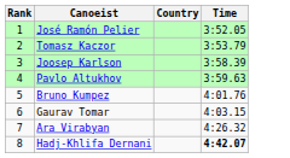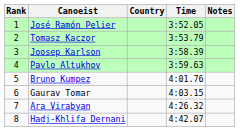 <table class="wikitable" style="text-align:center">
 <tr>
 <th>Rank</th>
 <th>Canoeist</th>
 <th>Country</th>
 <th>Time</th>
+<th>Notes</th>
 </tr>
 <tr bgcolor=bbffbb>
 <td>1</td>
 <td align="left"><a href='#'>José Ramón Pelier</a></td>
 <td align="left"></td>
 <td>3:52.05</td>
+<td></td>
 </tr>
 <tr bgcolor=bbffbb>
 <td>2</td>
 <td align="left"><a href='#'>Tomasz Kaczor</a></td>
 <td align="left"></td>
 <td>3:53.79</td>
+<td></td>
 </tr>
 <tr bgcolor=bbffbb>
 <td>3</td>
 <td align="left"><a href='#'>Joosep Karlson</a></td>
 <td align="left"></td>
 <td>3:58.39</td>
+<td></td>
 </tr>
 <tr bgcolor=bbffbb>
 <td>4</td>
 <td align="left"><a href='#'>Pavlo Altukhov</a></td>
 <td align="left"></td>
 <td>3:59.63</td>
+<td></td>
 </tr>
 <tr>
 <td>5</td>
 <td align="left"><a href='#'>Bruno Kumpez</a></td>
 <td align="left"></td>
 <td>4:01.76</td>
+<td></td>
 </tr>
 <tr>
 <td>6</td>
 <td align="left">Gaurav Tomar</td>
 <td align="left"></td>
 <td>4:03.15</td>
+<td></td>
 </tr>
 <tr>
 <td>7</td>
 <td align="left"><a href='#'>Ara Virabyan</a></td>
 <td align="left"></td>
 <td>4:26.32</td>
+<td></td>
 </tr>
 <tr>
 <td>8</td>
 <td align="left"><a href='#'>Hadj-Khlifa Dernani</a></td>
 <td align="left"></td>
-<td><strong>4:42.07</strong></td>
+<td>4:42.07</td>
+<td></td>
 </tr>
 </table>
